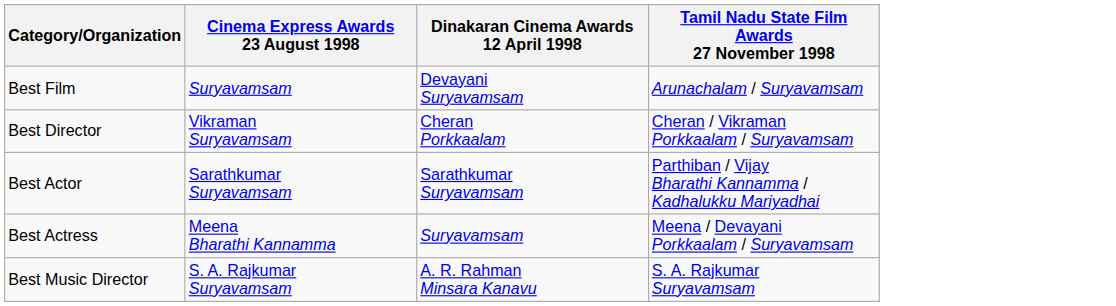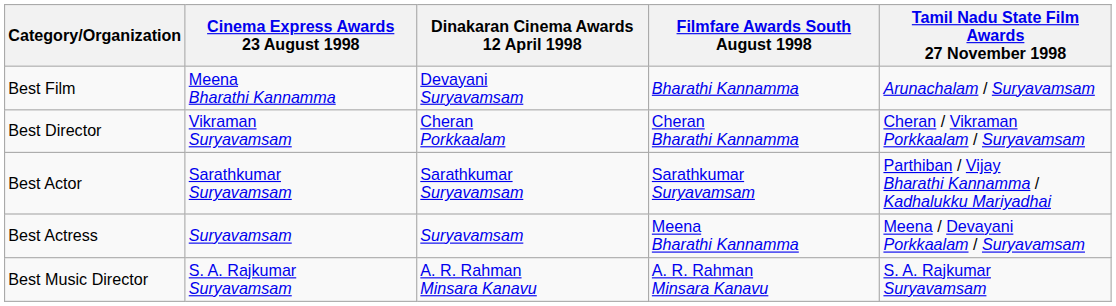 <table class="wikitable" style="font-size: 90%;">
 <tr>
 <th rowspan="1" style="width:20px;">Category/Organization</th>
 <th rowspan="1" style="width:200px;"><a href='#'>Cinema Express Awards</a><br> 23 August 1998</th>
 <th rowspan="1" style="width:200px;">Dinakaran Cinema Awards<br>12 April 1998</th>
+<th rowspan="1" style="width:200px;"><a href='#'>Filmfare Awards South</a><br>August 1998</th>
 <th rowspan="1" style="width:200px;"><a href='#'>Tamil Nadu State Film Awards</a><br>27 November 1998</th>
 </tr>
 <tr>
 <td>Best Film</td>
-<td><em><a href='#'>Suryavamsam</a></em></td>
+<td><a href='#'>Meena</a><br><em><a href='#'>Bharathi Kannamma</a></em></td>
 <td><a href='#'>Devayani</a><br><em><a href='#'>Suryavamsam</a></em></td>
+<td><em><a href='#'>Bharathi Kannamma</a></em></td>
 <td><em><a href='#'>Arunachalam</a></em> / <em><a href='#'>Suryavamsam</a></em></td>
 </tr>
 <tr>
 <td>Best Director</td>
 <td><a href='#'>Vikraman</a><br><em><a href='#'>Suryavamsam</a></em></td>
 <td><a href='#'>Cheran</a><br><em><a href='#'>Porkkaalam</a></em></td>
+<td><a href='#'>Cheran</a><br><em><a href='#'>Bharathi Kannamma</a></em></td>
 <td><a href='#'>Cheran</a> / <a href='#'>Vikraman</a><br><em><a href='#'>Porkkaalam</a></em> / <em><a href='#'>Suryavamsam</a></em></td>
 </tr>
 <tr>
 <td>Best Actor</td>
 <td><a href='#'>Sarathkumar</a><br><em><a href='#'>Suryavamsam</a></em></td>
 <td><a href='#'>Sarathkumar</a><br><em><a href='#'>Suryavamsam</a></em></td>
+<td><a href='#'>Sarathkumar</a><br><em><a href='#'>Suryavamsam</a></em></td>
 <td><a href='#'>Parthiban</a> / <a href='#'>Vijay</a><br><em><a href='#'>Bharathi Kannamma</a></em> / <em><a href='#'>Kadhalukku Mariyadhai</a></em></td>
 </tr>
 <tr>
 <td>Best Actress</td>
+<td><em><a href='#'>Suryavamsam</a></em></td>
+<td><em><a href='#'>Suryavamsam</a></em></td>
 <td><a href='#'>Meena</a><br><em><a href='#'>Bharathi Kannamma</a></em></td>
-<td><em><a href='#'>Suryavamsam</a></em></td>
 <td><a href='#'>Meena</a> / <a href='#'>Devayani</a><br><em><a href='#'>Porkkaalam</a></em> / <em><a href='#'>Suryavamsam</a></em></td>
 </tr>
 <tr>
 <td>Best Music Director</td>
 <td><a href='#'>S. A. Rajkumar</a><br><em><a href='#'>Suryavamsam</a></em></td>
 <td><a href='#'>A. R. Rahman</a><br><em><a href='#'>Minsara Kanavu</a></em></td>
+<td><a href='#'>A. R. Rahman</a><br><em><a href='#'>Minsara Kanavu</a></em></td>
 <td><a href='#'>S. A. Rajkumar</a><br><em><a href='#'>Suryavamsam</a></em></td>
 </tr>
 </table>
